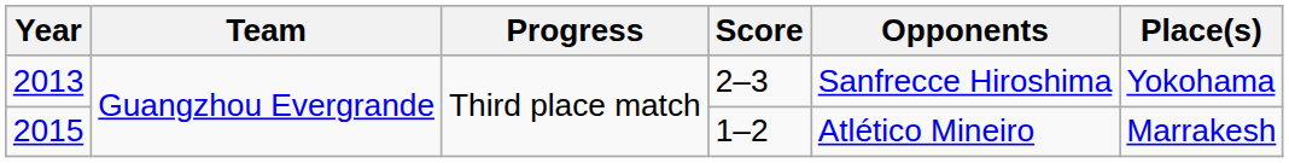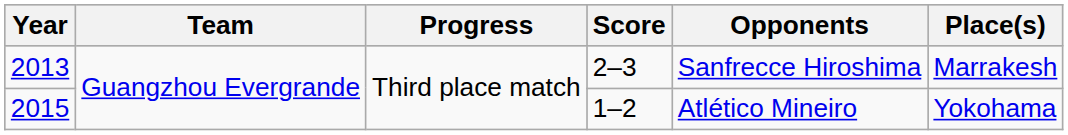 <table class="wikitable Sortable">
 <tr>
 <th>Year</th>
 <th>Team</th>
 <th>Progress</th>
 <th>Score</th>
 <th>Opponents</th>
 <th>Place(s)</th>
 </tr>
 <tr>
 <td><a href='#'>2013</a></td>
 <td rowspan=2><a href='#'>Guangzhou Evergrande</a></td>
 <td rowspan=2>Third place match</td>
 <td>2–3</td>
 <td> <a href='#'>Sanfrecce Hiroshima</a></td>
-<td><a href='#'>Yokohama</a></td>
+<td><a href='#'>Marrakesh</a></td>
 </tr>
 <tr>
 <td><a href='#'>2015</a></td>
 <td>1–2</td>
 <td> <a href='#'>Atlético Mineiro</a></td>
-<td><a href='#'>Marrakesh</a></td>
+<td><a href='#'>Yokohama</a></td>
 </tr>
 </table>
